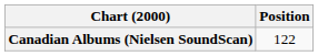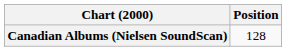 <table class="wikitable plainrowheaders" style"text-align:center">
 <tr>
 <th>Chart (2000)</th>
 <th>Position</th>
 </tr>
 <tr>
 <th scope="row">Canadian Albums (Nielsen SoundScan)</th>
-<td align="center">122</td>
+<td align="center">128</td>
 </tr>
 </table>
